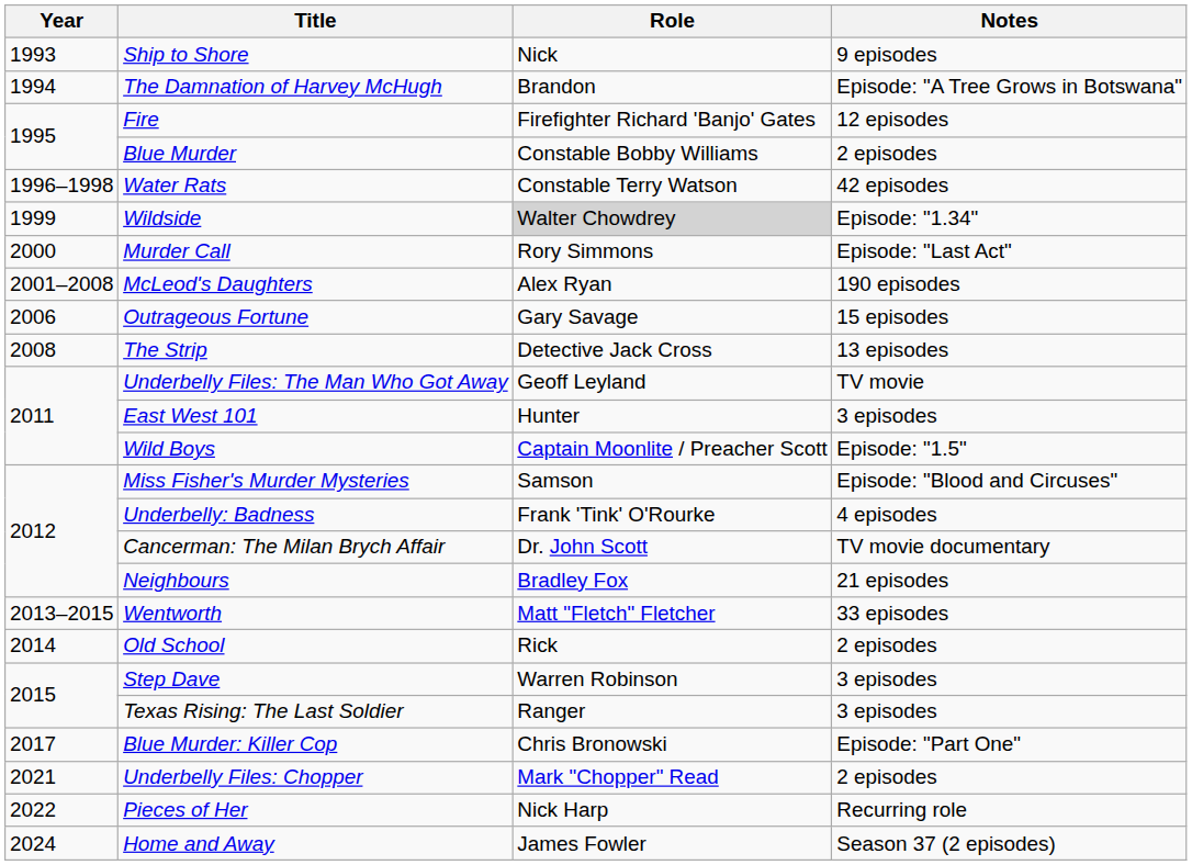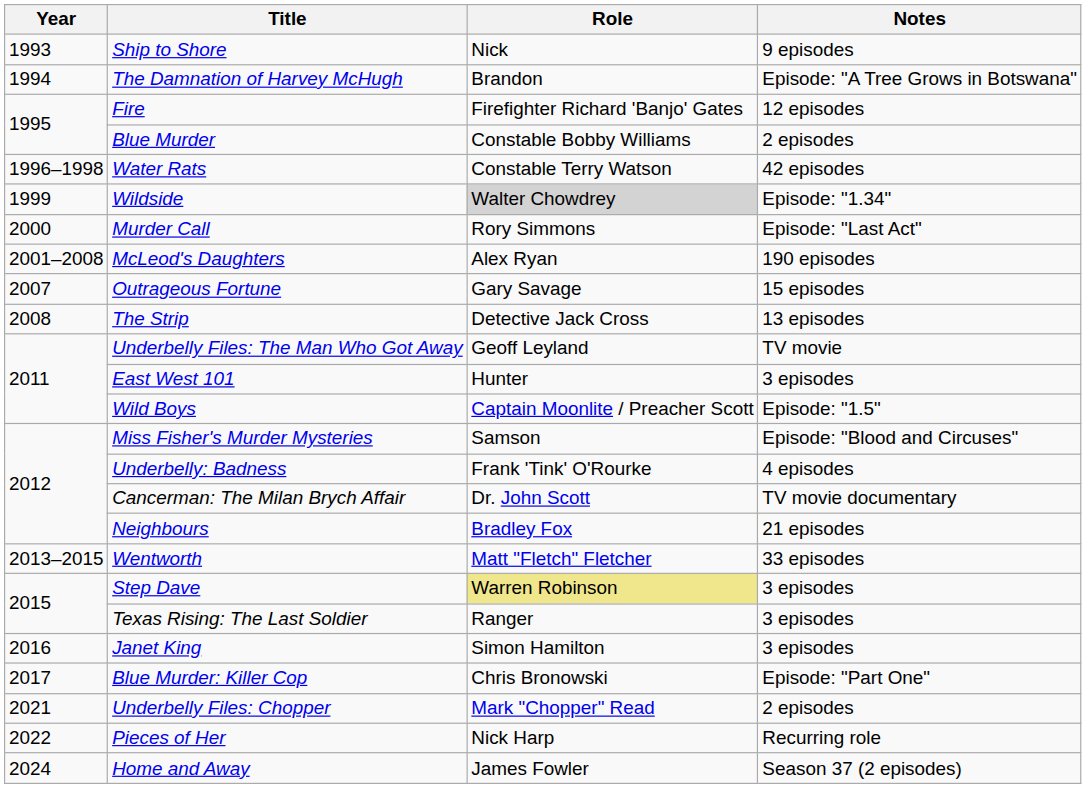 <table class="wikitable sortable">
 <tr>
 <th>Year</th>
 <th>Title</th>
 <th>Role</th>
 <th class="unsortable">Notes</th>
 </tr>
 <tr>
 <td>1993</td>
 <td><em><a href='#'>Ship to Shore</a></em></td>
 <td>Nick</td>
 <td>9 episodes</td>
 </tr>
 <tr>
 <td>1994</td>
 <td><em><a href='#'>The Damnation of Harvey McHugh</a></em></td>
 <td>Brandon</td>
 <td>Episode: "A Tree Grows in Botswana"</td>
 </tr>
 <tr>
 <td rowspan="2">1995</td>
 <td><em><a href='#'>Fire</a></em></td>
 <td>Firefighter Richard 'Banjo' Gates</td>
 <td>12 episodes</td>
 </tr>
 <tr>
 <td><em><a href='#'>Blue Murder</a></em></td>
 <td>Constable Bobby Williams</td>
 <td>2 episodes</td>
 </tr>
 <tr>
 <td>1996–1998</td>
 <td><em><a href='#'>Water Rats</a></em></td>
 <td>Constable Terry Watson</td>
 <td>42 episodes</td>
 </tr>
 <tr>
 <td>1999</td>
 <td><em><a href='#'>Wildside</a></em></td>
 <td style="background: lightgrey;">Walter Chowdrey</td>
 <td>Episode: "1.34"</td>
 </tr>
 <tr>
 <td>2000</td>
 <td><em><a href='#'>Murder Call</a></em></td>
 <td>Rory Simmons</td>
 <td>Episode: "Last Act"</td>
 </tr>
 <tr>
 <td>2001–2008</td>
 <td><em><a href='#'>McLeod's Daughters</a></em></td>
 <td>Alex Ryan</td>
 <td>190 episodes</td>
 </tr>
 <tr>
-<td>2006</td>
+<td>2007</td>
 <td><em><a href='#'>Outrageous Fortune</a></em></td>
 <td>Gary Savage</td>
 <td>15 episodes</td>
 </tr>
 <tr>
 <td>2008</td>
 <td><em><a href='#'>The Strip</a></em></td>
 <td>Detective Jack Cross</td>
 <td>13 episodes</td>
 </tr>
 <tr>
 <td rowspan="3">2011</td>
 <td><em><a href='#'>Underbelly Files: The Man Who Got Away</a></em></td>
 <td>Geoff Leyland</td>
 <td>TV movie</td>
 </tr>
 <tr>
 <td><em><a href='#'>East West 101</a></em></td>
 <td>Hunter</td>
 <td>3 episodes</td>
 </tr>
 <tr>
 <td><em><a href='#'>Wild Boys</a></em></td>
 <td><a href='#'>Captain Moonlite</a> / Preacher Scott</td>
 <td>Episode: "1.5"</td>
 </tr>
 <tr>
 <td rowspan="4">2012</td>
 <td><em><a href='#'>Miss Fisher's Murder Mysteries</a></em></td>
 <td>Samson</td>
 <td>Episode: "Blood and Circuses"</td>
 </tr>
 <tr>
 <td><em><a href='#'>Underbelly: Badness</a></em></td>
 <td>Frank 'Tink' O'Rourke</td>
 <td>4 episodes</td>
 </tr>
 <tr>
 <td><em>Cancerman: The Milan Brych Affair</em></td>
 <td>Dr. <a href='#'>John Scott</a></td>
 <td>TV movie documentary</td>
 </tr>
 <tr>
 <td><em><a href='#'>Neighbours</a></em></td>
 <td><a href='#'>Bradley Fox</a></td>
 <td>21 episodes</td>
 </tr>
 <tr>
 <td>2013–2015</td>
 <td><em><a href='#'>Wentworth</a></em></td>
 <td><a href='#'>Matt "Fletch" Fletcher</a></td>
 <td>33 episodes</td>
 </tr>
 <tr>
-<td>2014</td>
-<td><em><a href='#'>Old School</a></em></td>
-<td>Rick</td>
-<td>2 episodes</td>
-</tr>
-<tr>
 <td rowspan="2">2015</td>
 <td><em><a href='#'>Step Dave</a></em></td>
-<td>Warren Robinson</td>
+<td style="background: khaki;">Warren Robinson</td>
 <td>3 episodes</td>
 </tr>
 <tr>
 <td><em>Texas Rising: The Last Soldier</em></td>
 <td>Ranger</td>
+<td>3 episodes</td>
+</tr>
+<tr>
+<td>2016</td>
+<td><em><a href='#'>Janet King</a></em></td>
+<td>Simon Hamilton</td>
 <td>3 episodes</td>
 </tr>
 <tr>
 <td>2017</td>
 <td><em><a href='#'>Blue Murder: Killer Cop</a></em></td>
 <td>Chris Bronowski</td>
 <td>Episode: "Part One"</td>
 </tr>
 <tr>
 <td>2021</td>
 <td><em><a href='#'>Underbelly Files: Chopper</a></em></td>
 <td><a href='#'>Mark "Chopper" Read</a></td>
 <td>2 episodes</td>
 </tr>
 <tr>
 <td>2022</td>
 <td><em><a href='#'>Pieces of Her</a></em></td>
 <td>Nick Harp</td>
 <td>Recurring role</td>
 </tr>
 <tr>
 <td>2024</td>
 <td><em><a href='#'>Home and Away</a></em></td>
 <td>James Fowler</td>
 <td>Season 37 (2 episodes)</td>
 </tr>
 </table>
